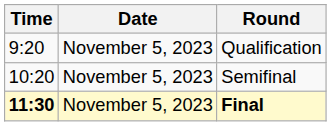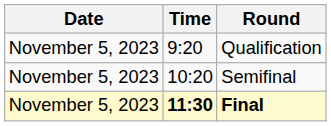 <table class="wikitable">
 <tr>
+<th>Date</th>
 <th>Time</th>
-<th>Date</th>
 <th>Round</th>
 </tr>
 <tr>
+<td>November 5, 2023</td>
 <td>9:20</td>
-<td>November 5, 2023</td>
 <td>Qualification</td>
 </tr>
 <tr>
+<td>November 5, 2023</td>
 <td>10:20</td>
-<td>November 5, 2023</td>
 <td>Semifinal</td>
 </tr>
 <tr style=background:lemonchiffon>
+<td>November 5, 2023</td>
 <td><strong>11:30</strong></td>
-<td>November 5, 2023</td>
 <td><strong>Final</strong></td>
 </tr>
 </table>
